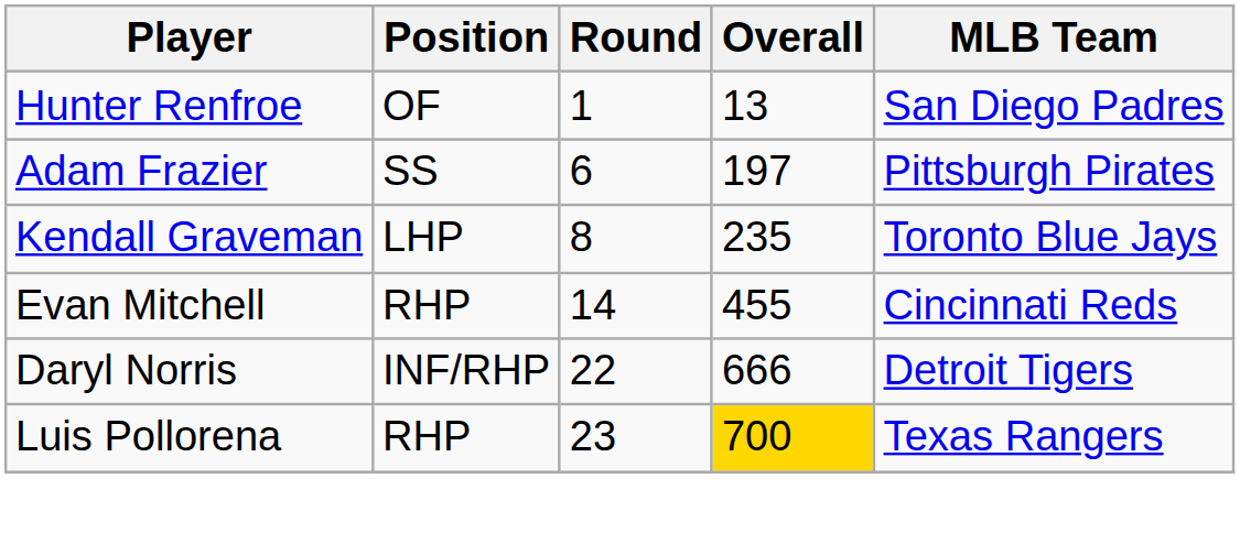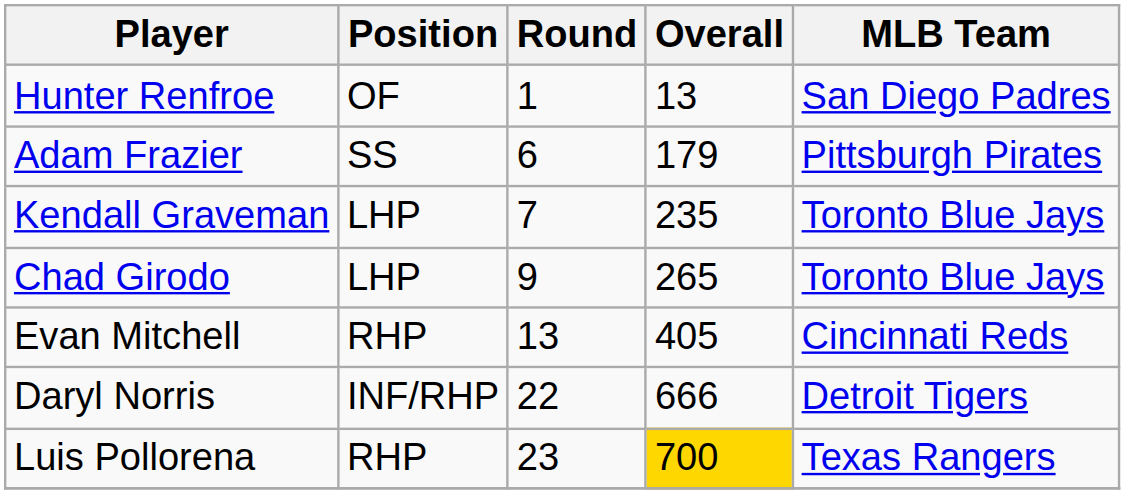 <table class="wikitable">
 <tr>
 <th>Player</th>
 <th>Position</th>
 <th>Round</th>
 <th>Overall</th>
 <th>MLB Team</th>
 </tr>
 <tr>
 <td><a href='#'>Hunter Renfroe</a></td>
 <td>OF</td>
 <td>1</td>
 <td>13</td>
 <td><a href='#'>San Diego Padres</a></td>
 </tr>
 <tr>
 <td><a href='#'>Adam Frazier</a></td>
 <td>SS</td>
 <td>6</td>
-<td>197</td>
+<td>179</td>
 <td><a href='#'>Pittsburgh Pirates</a></td>
 </tr>
 <tr>
 <td><a href='#'>Kendall Graveman</a></td>
 <td>LHP</td>
-<td>8</td>
+<td>7</td>
 <td>235</td>
+<td><a href='#'>Toronto Blue Jays</a></td>
+</tr>
+<tr>
+<td><a href='#'>Chad Girodo</a></td>
+<td>LHP</td>
+<td>9</td>
+<td>265</td>
 <td><a href='#'>Toronto Blue Jays</a></td>
 </tr>
 <tr>
 <td>Evan Mitchell</td>
 <td>RHP</td>
-<td>14</td>
-<td>455</td>
+<td>13</td>
+<td>405</td>
 <td><a href='#'>Cincinnati Reds</a></td>
 </tr>
 <tr>
 <td>Daryl Norris</td>
 <td>INF/RHP</td>
 <td>22</td>
 <td>666</td>
 <td><a href='#'>Detroit Tigers</a></td>
 </tr>
 <tr>
 <td>Luis Pollorena</td>
 <td>RHP</td>
 <td>23</td>
 <td style="background: gold;">700</td>
 <td><a href='#'>Texas Rangers</a></td>
 </tr>
 <tr>
 </tr>
 </table>
